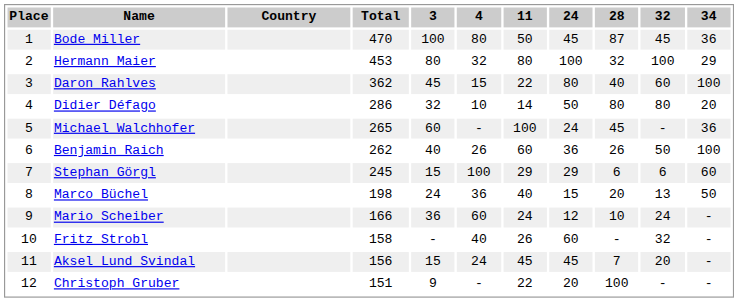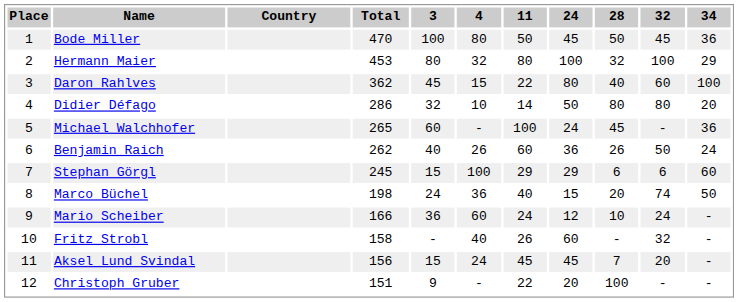 <table border="0" style="border: 1px solid #999; background-color:#FFFFFF; text-align:center; font-size:86%; line-height:15px;">
 <tr align="center" bgcolor="#CCCCCC">
 <th width=35>Place</th>
 <th width=170>Name</th>
 <th width=120>Country</th>
 <th width=50>Total</th>
 <th width=40>3</th>
 <th width=40>4</th>
 <th width=40>11</th>
 <th width=40>24</th>
 <th width=40>28</th>
 <th width=40>32</th>
 <th width=40>34</th>
 </tr>
 <tr bgcolor="#EFEFEF">
 <td>1</td>
 <td align="left"><a href='#'>Bode Miller</a></td>
 <td align="left"></td>
 <td>470</td>
 <td>100</td>
 <td>80</td>
 <td>50</td>
 <td>45</td>
-<td>87</td>
+<td>50</td>
 <td>45</td>
 <td>36</td>
 </tr>
 <tr>
 <td>2</td>
 <td align="left"><a href='#'>Hermann Maier</a></td>
 <td align="left"></td>
 <td>453</td>
 <td>80</td>
 <td>32</td>
 <td>80</td>
 <td>100</td>
 <td>32</td>
 <td>100</td>
 <td>29</td>
 </tr>
 <tr bgcolor="#EFEFEF">
 <td>3</td>
 <td align="left"><a href='#'>Daron Rahlves</a></td>
 <td align="left"></td>
 <td>362</td>
 <td>45</td>
 <td>15</td>
 <td>22</td>
 <td>80</td>
 <td>40</td>
 <td>60</td>
 <td>100</td>
 </tr>
 <tr>
 <td>4</td>
 <td align="left"><a href='#'>Didier Défago</a></td>
 <td align="left"></td>
 <td>286</td>
 <td>32</td>
 <td>10</td>
 <td>14</td>
 <td>50</td>
 <td>80</td>
 <td>80</td>
 <td>20</td>
 </tr>
 <tr bgcolor="#EFEFEF">
 <td>5</td>
 <td align="left"><a href='#'>Michael Walchhofer</a></td>
 <td align="left"></td>
 <td>265</td>
 <td>60</td>
 <td>-</td>
 <td>100</td>
 <td>24</td>
 <td>45</td>
 <td>-</td>
 <td>36</td>
 </tr>
 <tr>
 <td>6</td>
 <td align="left"><a href='#'>Benjamin Raich</a></td>
 <td align="left"></td>
 <td>262</td>
 <td>40</td>
 <td>26</td>
 <td>60</td>
 <td>36</td>
 <td>26</td>
 <td>50</td>
-<td>100</td>
+<td>24</td>
 </tr>
 <tr bgcolor="#EFEFEF">
 <td>7</td>
 <td align="left"><a href='#'>Stephan Görgl</a></td>
 <td align="left"></td>
 <td>245</td>
 <td>15</td>
 <td>100</td>
 <td>29</td>
 <td>29</td>
 <td>6</td>
 <td>6</td>
 <td>60</td>
 </tr>
 <tr>
 <td>8</td>
 <td align="left"><a href='#'>Marco Büchel</a></td>
 <td align="left"></td>
 <td>198</td>
 <td>24</td>
 <td>36</td>
 <td>40</td>
 <td>15</td>
 <td>20</td>
-<td>13</td>
+<td>74</td>
 <td>50</td>
 </tr>
 <tr bgcolor="#EFEFEF">
 <td>9</td>
 <td align="left"><a href='#'>Mario Scheiber</a></td>
 <td align="left"></td>
 <td>166</td>
 <td>36</td>
 <td>60</td>
 <td>24</td>
 <td>12</td>
 <td>10</td>
 <td>24</td>
 <td>-</td>
 </tr>
 <tr>
 <td>10</td>
 <td align="left"><a href='#'>Fritz Strobl</a></td>
 <td align="left"></td>
 <td>158</td>
 <td>-</td>
 <td>40</td>
 <td>26</td>
 <td>60</td>
 <td>-</td>
 <td>32</td>
 <td>-</td>
 </tr>
 <tr bgcolor="#EFEFEF">
 <td>11</td>
 <td align="left"><a href='#'>Aksel Lund Svindal</a></td>
 <td align="left"></td>
 <td>156</td>
 <td>15</td>
 <td>24</td>
 <td>45</td>
 <td>45</td>
 <td>7</td>
 <td>20</td>
 <td>-</td>
 </tr>
 <tr>
 <td>12</td>
 <td align="left"><a href='#'>Christoph Gruber</a></td>
 <td align="left"></td>
 <td>151</td>
 <td>9</td>
 <td>-</td>
 <td>22</td>
 <td>20</td>
 <td>100</td>
 <td>-</td>
 <td>-</td>
 </tr>
 </table>
